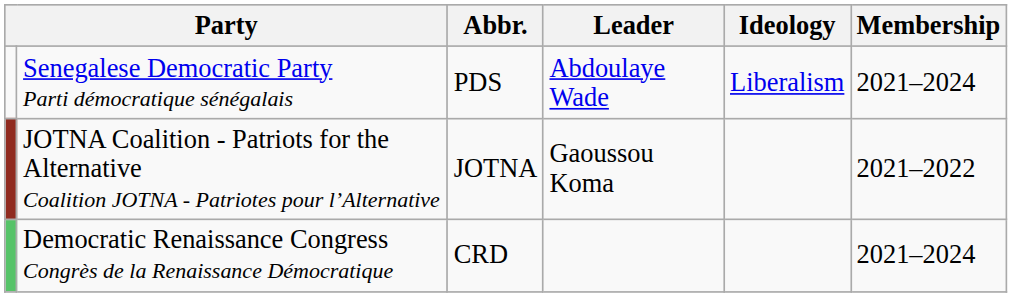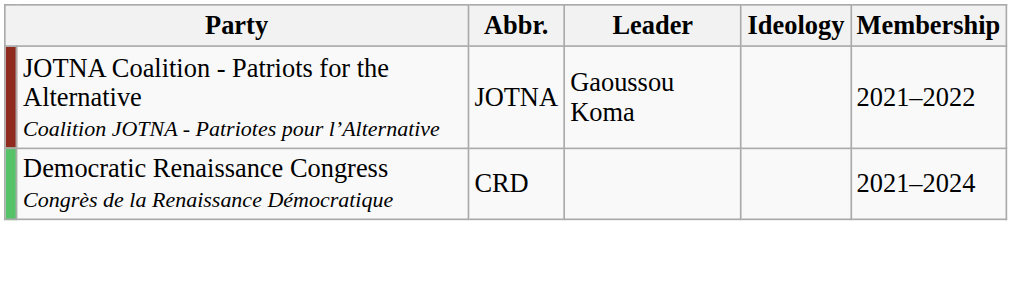 <table class=wikitable>
 <tr>
 <th colspan="2">Party</th>
 <th>Abbr.</th>
 <th>Leader</th>
 <th>Ideology</th>
 <th>Membership</th>
-</tr>
-<tr>
-<td bgcolor=></td>
-<td><a href='#'>Senegalese Democratic Party</a><br><small><em>Parti démocratique sénégalais</em></small></td>
-<td>PDS</td>
-<td><a href='#'>Abdoulaye Wade</a></td>
-<td><a href='#'>Liberalism</a></td>
-<td>2021–2024</td>
 </tr>
 <tr>
 <td bgcolor=#902a1f></td>
 <td>JOTNA Coalition - Patriots for the Alternative<br><small><em>Coalition JOTNA - Patriotes pour l’Alternative</em></small></td>
 <td>JOTNA</td>
 <td>Gaoussou Koma</td>
 <td></td>
 <td>2021–2022</td>
 </tr>
 <tr>
 <td bgcolor=#56c368></td>
 <td>Democratic Renaissance Congress<br><small><em>Congrès de la Renaissance Démocratique</em></small></td>
 <td>CRD</td>
 <td></td>
 <td></td>
 <td>2021–2024</td>
 </tr>
 </table>
